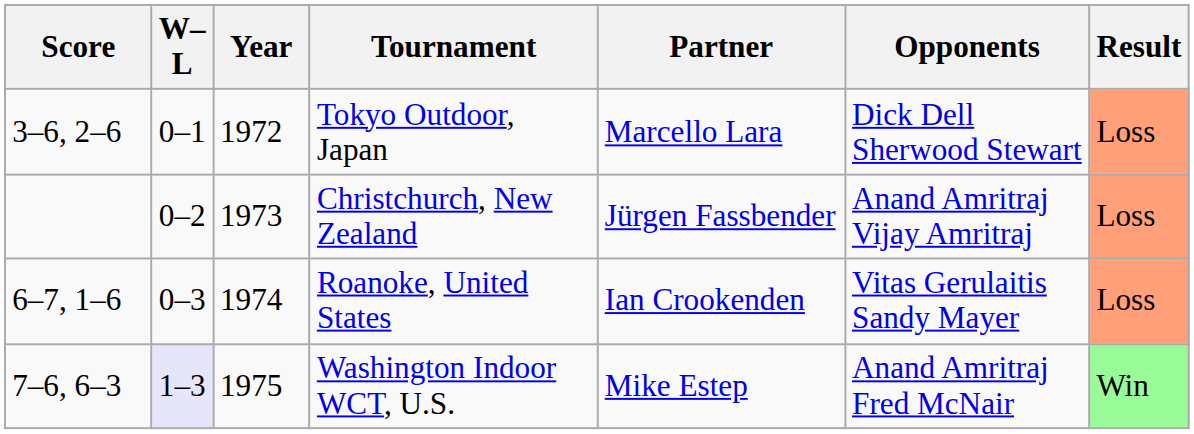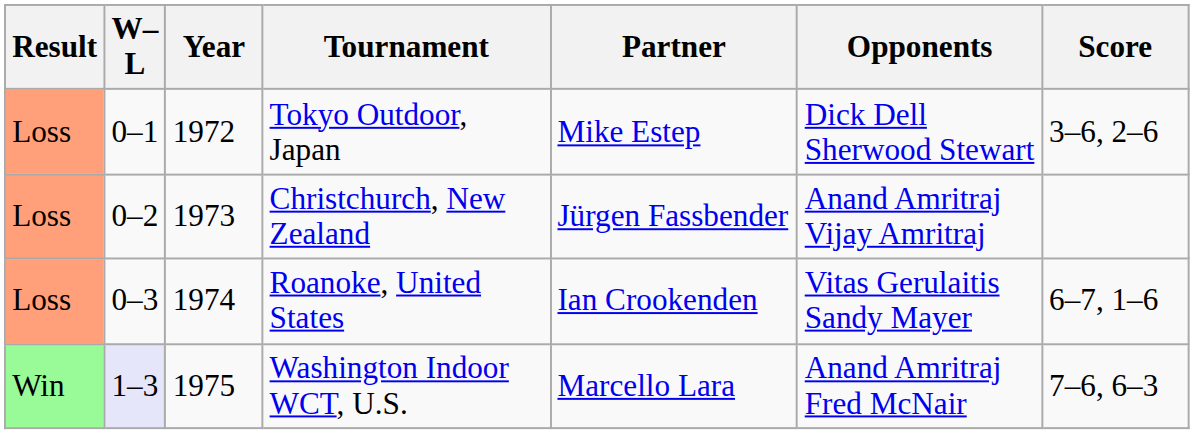 <table class="sortable wikitable">
 <tr>
-<th style="width:90px" class="unsortable">Score</th>
+<th style="width:40px">Result</th>
 <th class="unsortable">W–L</th>
 <th style="width:50px">Year</th>
 <th style="width:180px">Tournament</th>
 <th style="width:150px">Partner</th>
 <th style="width:150px">Opponents</th>
-<th style="width:40px">Result</th>
+<th style="width:90px" class="unsortable">Score</th>
 </tr>
 <tr>
-<td>3–6, 2–6</td>
+<td style="background:#ffa07a;">Loss</td>
 <td>0–1</td>
 <td>1972</td>
 <td><a href='#'>Tokyo Outdoor</a>, Japan</td>
-<td> <a href='#'>Marcello Lara</a></td>
+<td> <a href='#'>Mike Estep</a></td>
 <td> <a href='#'>Dick Dell</a> <br>  <a href='#'>Sherwood Stewart</a></td>
-<td style="background:#ffa07a;">Loss</td>
+<td>3–6, 2–6</td>
 </tr>
 <tr>
-<td></td>
+<td style="background:#ffa07a;">Loss</td>
 <td>0–2</td>
 <td>1973</td>
 <td><a href='#'>Christchurch</a>, <a href='#'>New Zealand</a></td>
 <td> <a href='#'>Jürgen Fassbender</a></td>
 <td> <a href='#'>Anand Amritraj</a> <br>  <a href='#'>Vijay Amritraj</a></td>
-<td style="background:#ffa07a;">Loss</td>
+<td></td>
 </tr>
 <tr>
-<td>6–7, 1–6</td>
+<td style="background:#ffa07a;">Loss</td>
 <td>0–3</td>
 <td>1974</td>
 <td><a href='#'>Roanoke</a>, <a href='#'>United States</a></td>
 <td> <a href='#'>Ian Crookenden</a></td>
 <td> <a href='#'>Vitas Gerulaitis</a><br> <a href='#'>Sandy Mayer</a></td>
-<td style="background:#ffa07a;">Loss</td>
+<td>6–7, 1–6</td>
 </tr>
 <tr>
-<td>7–6, 6–3</td>
+<td style="background:#98fb98;">Win</td>
 <td style="background: lavender;">1–3</td>
 <td>1975</td>
 <td><a href='#'>Washington Indoor WCT</a>, U.S.</td>
-<td> <a href='#'>Mike Estep</a></td>
+<td> <a href='#'>Marcello Lara</a></td>
 <td> <a href='#'>Anand Amritraj</a><br> <a href='#'>Fred McNair</a></td>
-<td style="background:#98fb98;">Win</td>
+<td>7–6, 6–3</td>
 </tr>
 </table>
